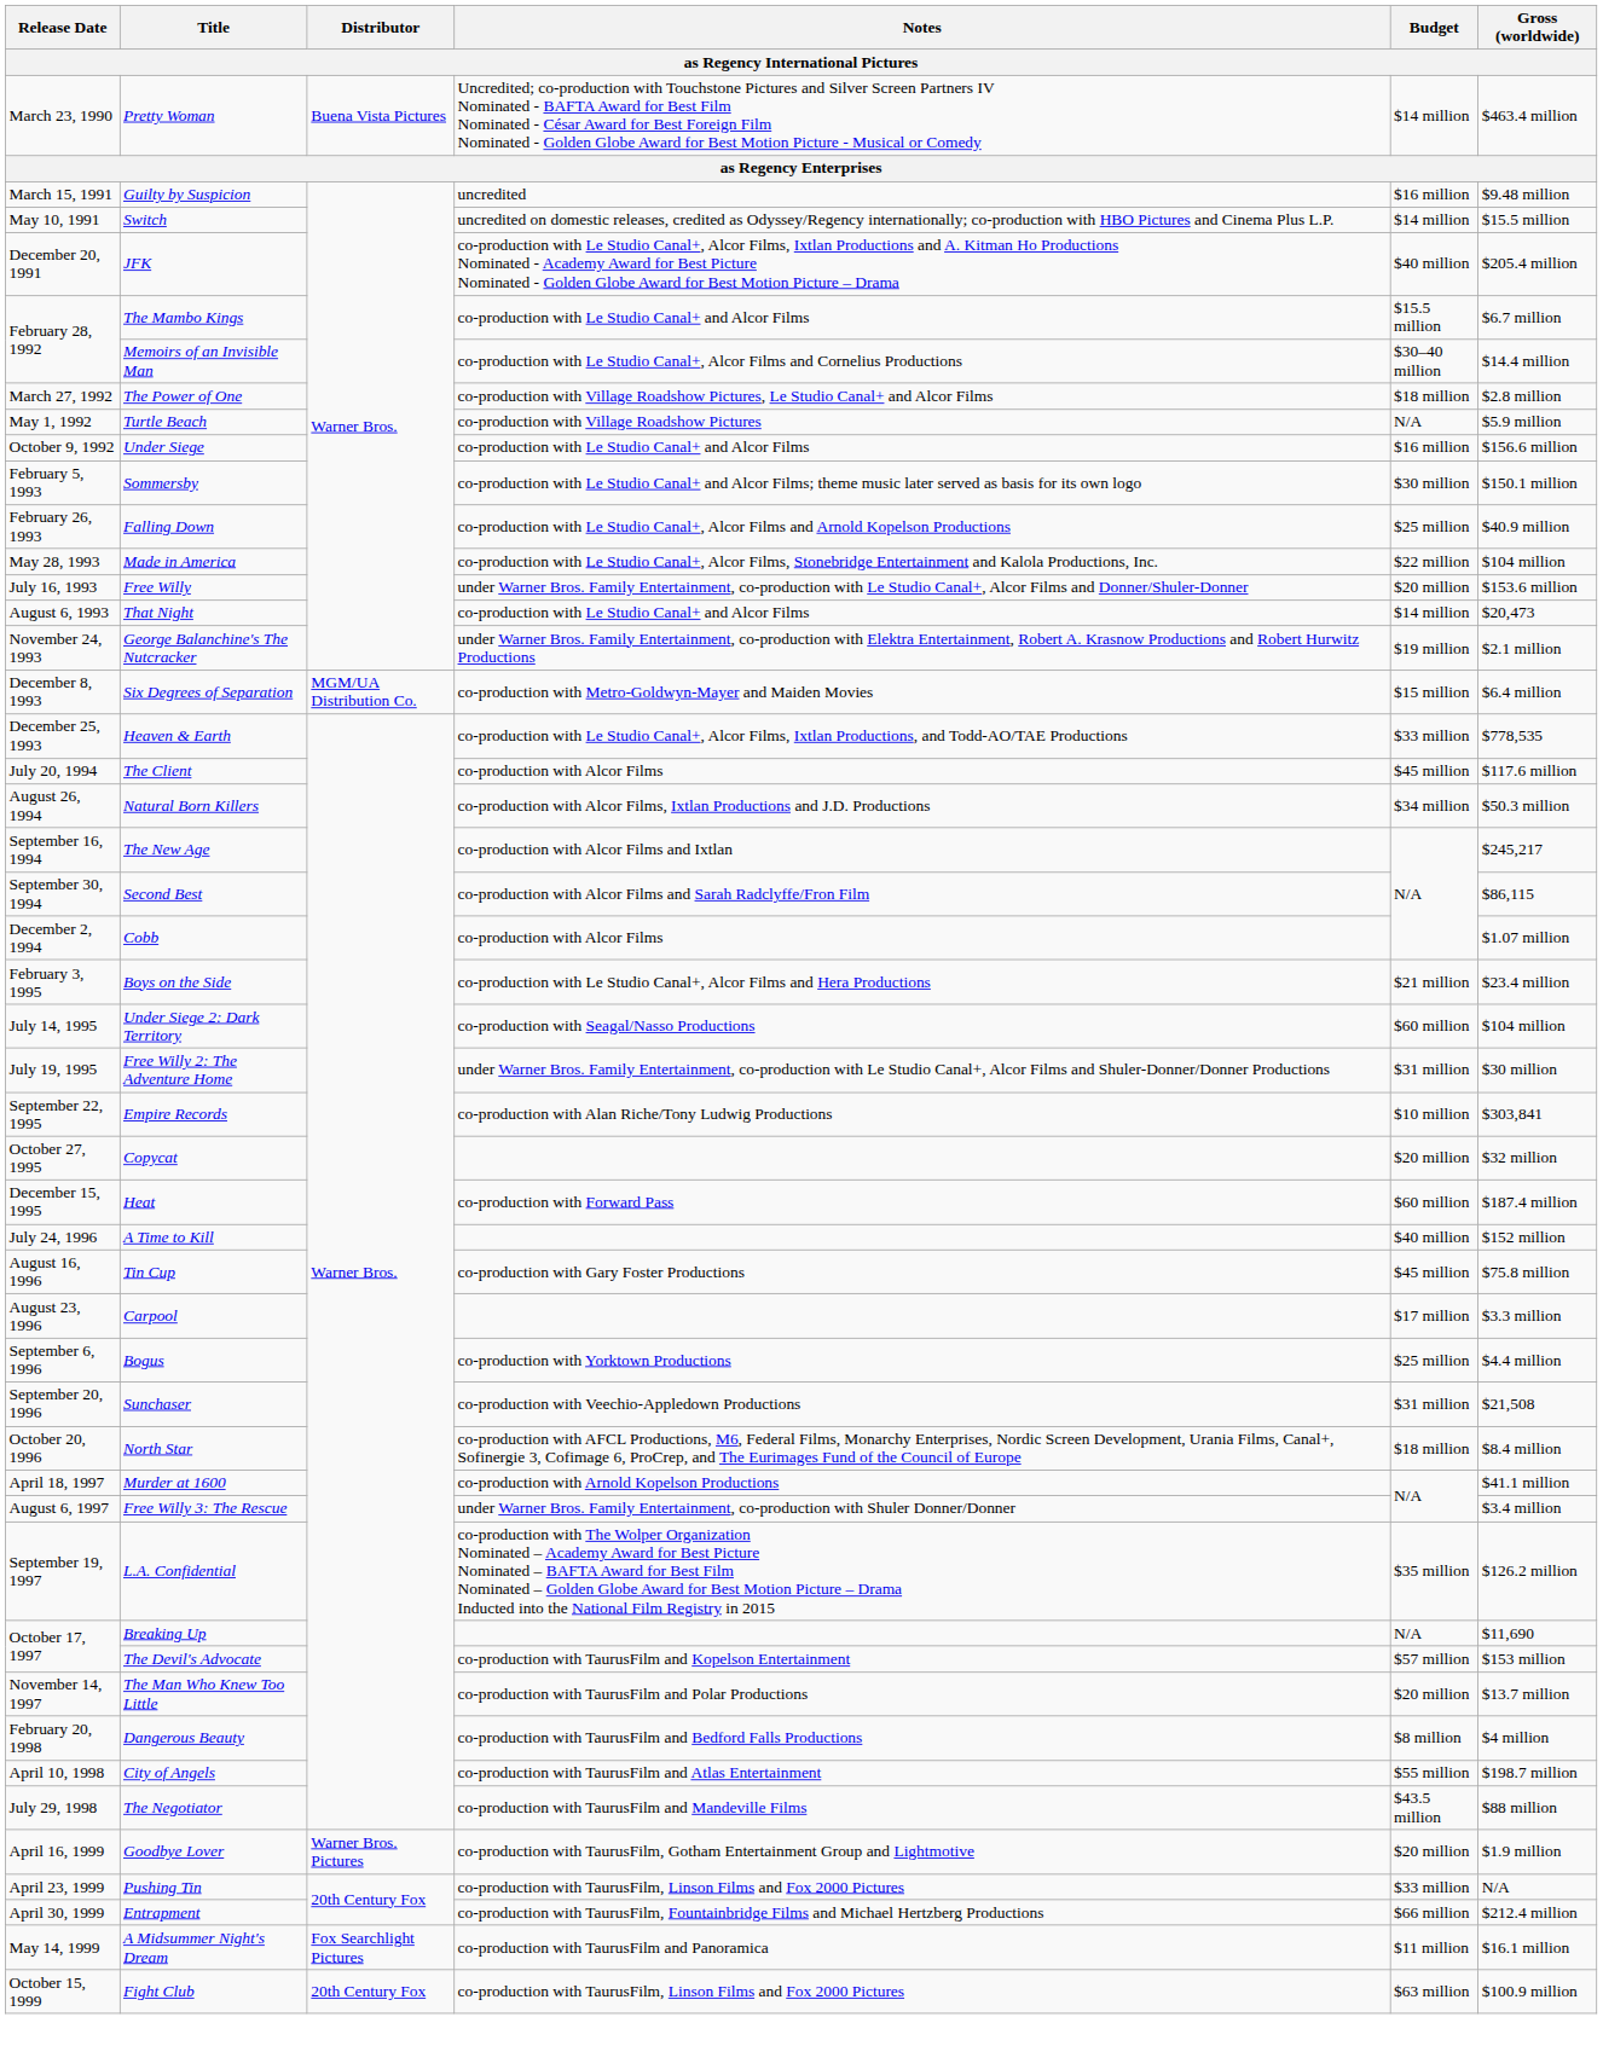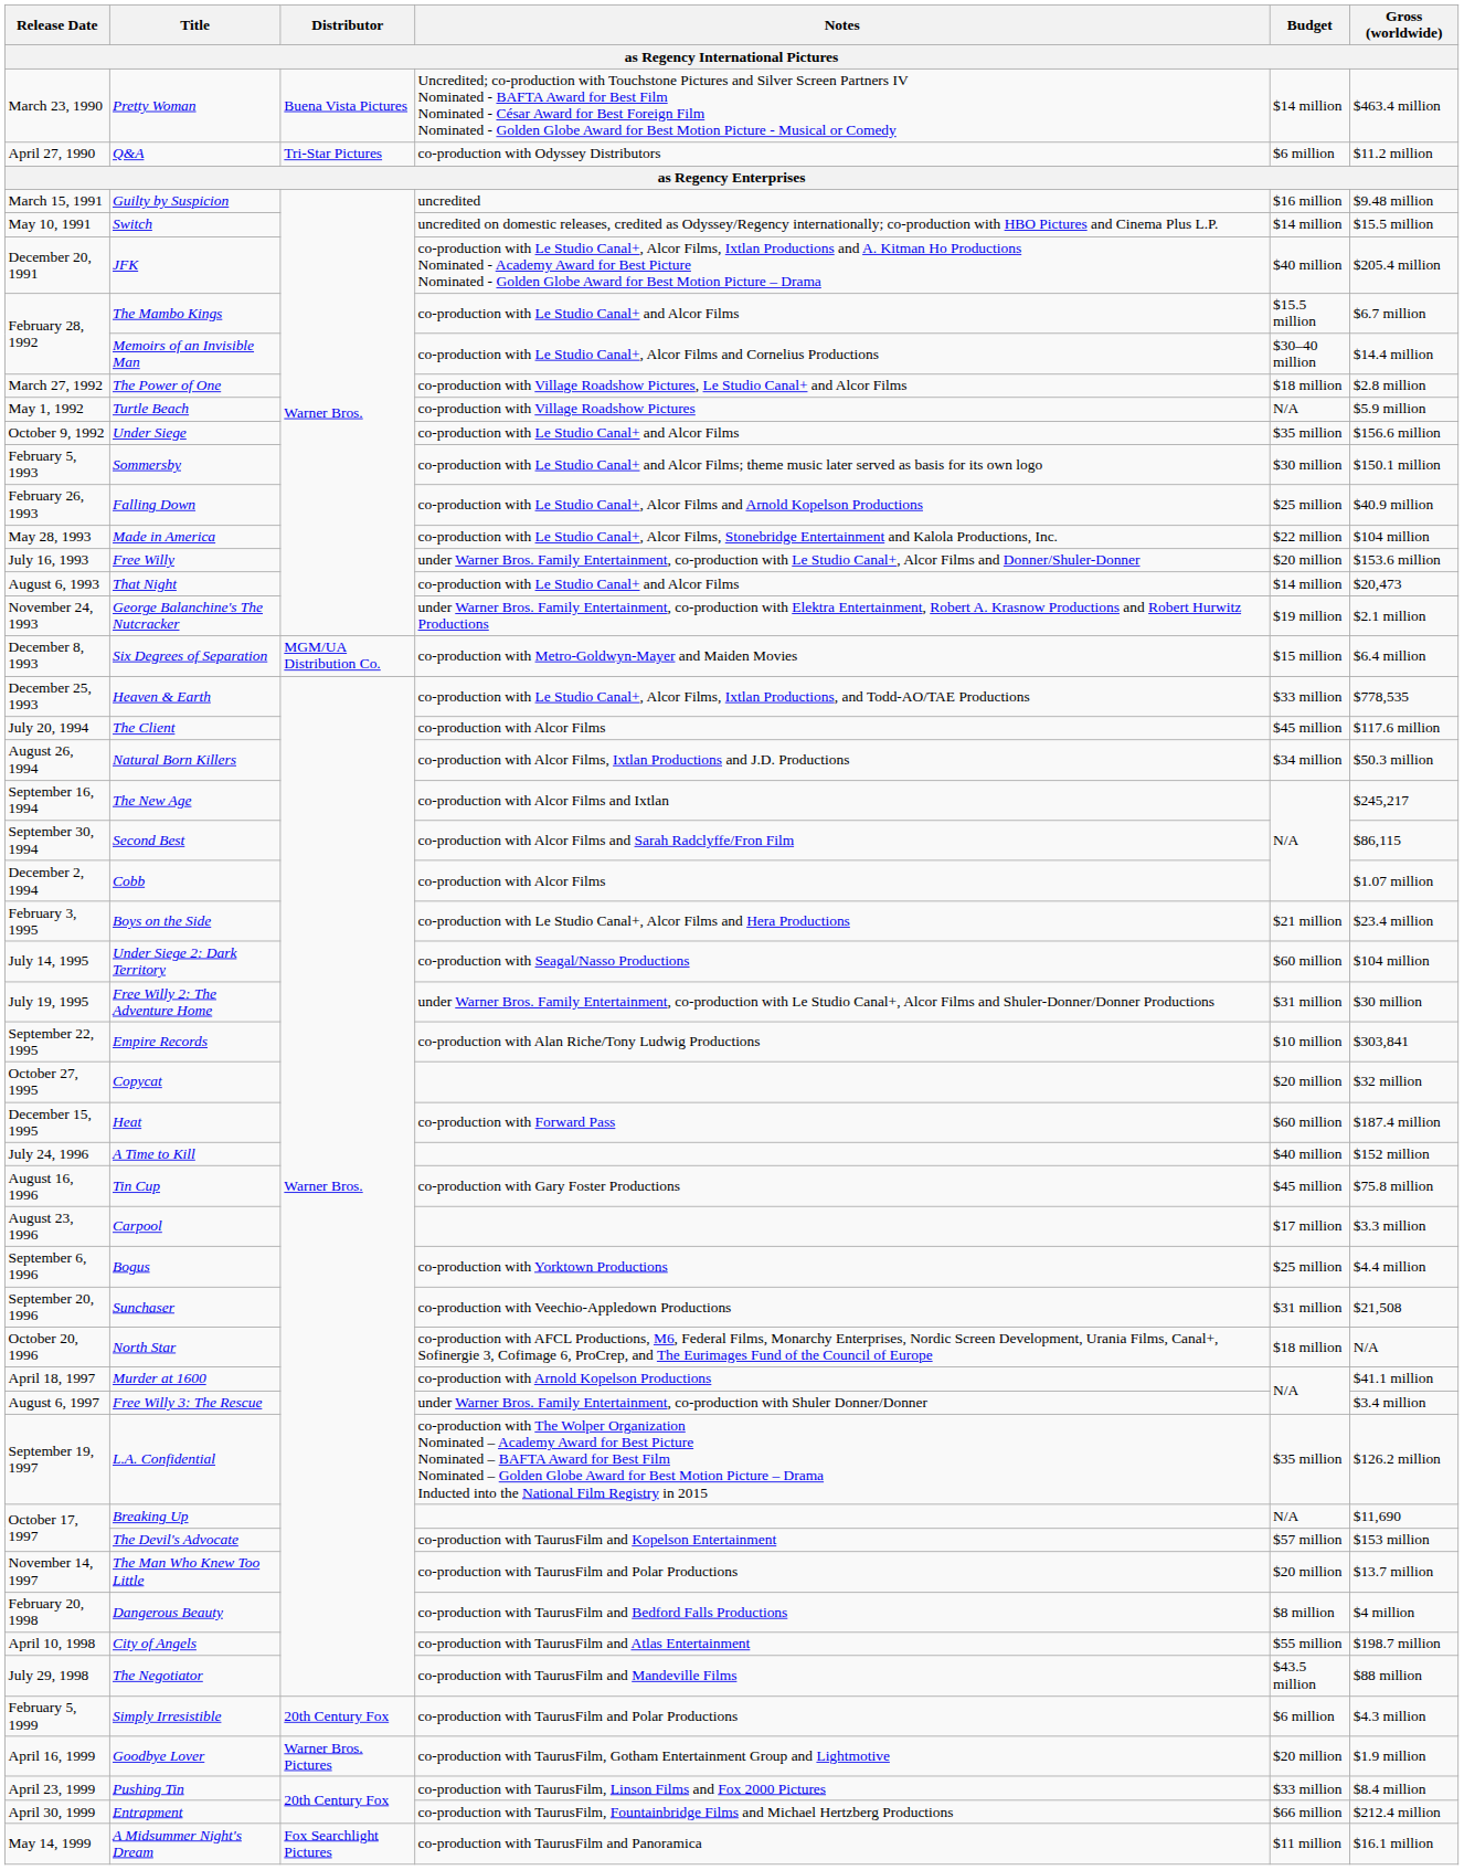 <table class="wikitable sortable">
 <tr>
 <th>Release Date</th>
 <th>Title</th>
 <th>Distributor</th>
 <th>Notes</th>
 <th>Budget</th>
 <th>Gross (worldwide)</th>
 </tr>
 <tr>
 <th colspan="6">as Regency International Pictures</th>
 </tr>
 <tr>
 <td>March 23, 1990</td>
 <td><em><a href='#'>Pretty Woman</a></em></td>
 <td><a href='#'>Buena Vista Pictures</a></td>
 <td>Uncredited; co-production with Touchstone Pictures and Silver Screen Partners IV <br> Nominated - <a href='#'>BAFTA Award for Best Film</a> <br> Nominated - <a href='#'>César Award for Best Foreign Film</a> <br> Nominated - <a href='#'>Golden Globe Award for Best Motion Picture - Musical or Comedy</a></td>
 <td>$14 million</td>
 <td>$463.4 million</td>
+</tr>
+<tr>
+<td>April 27, 1990</td>
+<td><em><a href='#'>Q&A</a></em></td>
+<td><a href='#'>Tri-Star Pictures</a></td>
+<td>co-production with Odyssey Distributors</td>
+<td>$6 million</td>
+<td>$11.2 million</td>
 </tr>
 <tr>
 <th colspan="6">as Regency Enterprises</th>
 </tr>
 <tr>
 <td>March 15, 1991</td>
 <td><em><a href='#'>Guilty by Suspicion</a></em></td>
 <td rowspan="14"><a href='#'>Warner Bros.</a></td>
 <td>uncredited</td>
 <td>$16 million</td>
 <td>$9.48 million</td>
 </tr>
 <tr>
 <td>May 10, 1991</td>
 <td><em><a href='#'>Switch</a></em></td>
 <td>uncredited on domestic releases, credited as Odyssey/Regency internationally; co-production with <a href='#'>HBO Pictures</a> and Cinema Plus L.P.</td>
 <td>$14 million</td>
 <td>$15.5 million</td>
 </tr>
 <tr>
 <td>December 20, 1991</td>
 <td><em><a href='#'>JFK</a></em></td>
 <td>co-production with <a href='#'>Le Studio Canal+</a>, Alcor Films, <a href='#'>Ixtlan Productions</a> and <a href='#'>A. Kitman Ho Productions</a> <br> Nominated - <a href='#'>Academy Award for Best Picture</a> <br> Nominated - <a href='#'>Golden Globe Award for Best Motion Picture – Drama</a></td>
 <td>$40 million</td>
 <td>$205.4 million</td>
 </tr>
 <tr>
 <td rowspan="2">February 28, 1992</td>
 <td><em><a href='#'>The Mambo Kings</a></em></td>
 <td>co-production with <a href='#'>Le Studio Canal+</a> and Alcor Films</td>
 <td>$15.5 million</td>
 <td>$6.7 million</td>
 </tr>
 <tr>
 <td><em><a href='#'>Memoirs of an Invisible Man</a></em></td>
 <td>co-production with <a href='#'>Le Studio Canal+</a>, Alcor Films and Cornelius Productions</td>
 <td>$30–40 million</td>
 <td>$14.4 million</td>
 </tr>
 <tr>
 <td>March 27, 1992</td>
 <td><em><a href='#'>The Power of One</a></em></td>
 <td>co-production with <a href='#'>Village Roadshow Pictures</a>, <a href='#'>Le Studio Canal+</a> and Alcor Films</td>
 <td>$18 million</td>
 <td>$2.8 million</td>
 </tr>
 <tr>
 <td>May 1, 1992</td>
 <td><em><a href='#'>Turtle Beach</a></em></td>
 <td>co-production with <a href='#'>Village Roadshow Pictures</a></td>
 <td>N/A</td>
 <td>$5.9 million</td>
 </tr>
 <tr>
 <td>October 9, 1992</td>
 <td><em><a href='#'>Under Siege</a></em></td>
 <td>co-production with <a href='#'>Le Studio Canal+</a> and Alcor Films</td>
-<td>$16 million</td>
+<td>$35 million</td>
 <td>$156.6 million</td>
 </tr>
 <tr>
 <td>February 5, 1993</td>
 <td><em><a href='#'>Sommersby</a></em></td>
 <td>co-production with <a href='#'>Le Studio Canal+</a> and Alcor Films; theme music later served as basis for its own logo</td>
 <td>$30 million</td>
 <td>$150.1 million</td>
 </tr>
 <tr>
 <td>February 26, 1993</td>
 <td><em><a href='#'>Falling Down</a></em></td>
 <td>co-production with <a href='#'>Le Studio Canal+</a>, Alcor Films and <a href='#'>Arnold Kopelson Productions</a></td>
 <td>$25 million</td>
 <td>$40.9 million</td>
 </tr>
 <tr>
 <td>May 28, 1993</td>
 <td><em><a href='#'>Made in America</a></em></td>
 <td>co-production with <a href='#'>Le Studio Canal+</a>, Alcor Films, <a href='#'>Stonebridge Entertainment</a> and Kalola Productions, Inc.</td>
 <td>$22 million</td>
 <td>$104 million</td>
 </tr>
 <tr>
 <td>July 16, 1993</td>
 <td><em><a href='#'>Free Willy</a></em></td>
 <td>under <a href='#'>Warner Bros. Family Entertainment</a>, co-production with <a href='#'>Le Studio Canal+</a>, Alcor Films and <a href='#'>Donner/Shuler-Donner</a></td>
 <td>$20 million</td>
 <td>$153.6 million</td>
 </tr>
 <tr>
 <td>August 6, 1993</td>
 <td><em><a href='#'>That Night</a></em></td>
 <td>co-production with <a href='#'>Le Studio Canal+</a> and Alcor Films</td>
 <td>$14 million</td>
 <td>$20,473</td>
 </tr>
 <tr>
 <td>November 24, 1993</td>
 <td><em><a href='#'>George Balanchine's The Nutcracker</a></em></td>
 <td>under <a href='#'>Warner Bros. Family Entertainment</a>, co-production with <a href='#'>Elektra Entertainment</a>, <a href='#'>Robert A. Krasnow Productions</a> and <a href='#'>Robert Hurwitz Productions</a></td>
 <td>$19 million</td>
 <td>$2.1 million</td>
 </tr>
 <tr>
 <td>December 8, 1993</td>
 <td><em><a href='#'>Six Degrees of Separation</a></em></td>
 <td><a href='#'>MGM/UA Distribution Co.</a></td>
 <td>co-production with <a href='#'>Metro-Goldwyn-Mayer</a> and Maiden Movies</td>
 <td>$15 million</td>
 <td>$6.4 million</td>
 </tr>
 <tr>
 <td>December 25, 1993</td>
 <td><em><a href='#'>Heaven & Earth</a></em></td>
 <td rowspan="27"><a href='#'>Warner Bros.</a></td>
 <td>co-production with <a href='#'>Le Studio Canal+</a>, Alcor Films, <a href='#'>Ixtlan Productions</a>, and Todd-AO/TAE Productions</td>
 <td>$33 million</td>
 <td>$778,535</td>
 </tr>
 <tr>
 <td>July 20, 1994</td>
 <td><em><a href='#'>The Client</a></em></td>
 <td>co-production with Alcor Films</td>
 <td>$45 million</td>
 <td>$117.6 million</td>
 </tr>
 <tr>
 <td>August 26, 1994</td>
 <td><em><a href='#'>Natural Born Killers</a></em></td>
 <td>co-production with Alcor Films, <a href='#'>Ixtlan Productions</a> and J.D. Productions</td>
 <td>$34 million</td>
 <td>$50.3 million</td>
 </tr>
 <tr>
 <td>September 16, 1994</td>
 <td><em><a href='#'>The New Age</a></em></td>
 <td>co-production with Alcor Films and Ixtlan</td>
 <td rowspan="3">N/A</td>
 <td>$245,217</td>
 </tr>
 <tr>
 <td>September 30, 1994</td>
 <td><em><a href='#'>Second Best</a></em></td>
 <td>co-production with Alcor Films and <a href='#'>Sarah Radclyffe/Fron Film</a></td>
 <td>$86,115</td>
 </tr>
 <tr>
 <td>December 2, 1994</td>
 <td><em><a href='#'>Cobb</a></em></td>
 <td>co-production with Alcor Films</td>
 <td>$1.07 million</td>
 </tr>
 <tr>
 <td>February 3, 1995</td>
 <td><em><a href='#'>Boys on the Side</a></em></td>
 <td>co-production with Le Studio Canal+, Alcor Films and <a href='#'>Hera Productions</a></td>
 <td>$21 million</td>
 <td>$23.4 million</td>
 </tr>
 <tr>
 <td>July 14, 1995</td>
 <td><em><a href='#'>Under Siege 2: Dark Territory</a></em></td>
 <td>co-production with <a href='#'>Seagal/Nasso Productions</a></td>
 <td>$60 million</td>
 <td>$104 million</td>
 </tr>
 <tr>
 <td>July 19, 1995</td>
 <td><em><a href='#'>Free Willy 2: The Adventure Home</a></em></td>
 <td>under <a href='#'>Warner Bros. Family Entertainment</a>, co-production with Le Studio Canal+, Alcor Films and Shuler-Donner/Donner Productions</td>
 <td>$31 million</td>
 <td>$30 million</td>
 </tr>
 <tr>
 <td>September 22, 1995</td>
 <td><em><a href='#'>Empire Records</a></em></td>
 <td>co-production with Alan Riche/Tony Ludwig Productions</td>
 <td>$10 million</td>
 <td>$303,841</td>
 </tr>
 <tr>
 <td>October 27, 1995</td>
 <td><em><a href='#'>Copycat</a></em></td>
 <td></td>
 <td>$20 million</td>
 <td>$32 million</td>
 </tr>
 <tr>
 <td>December 15, 1995</td>
 <td><em><a href='#'>Heat</a></em></td>
 <td>co-production with <a href='#'>Forward Pass</a></td>
 <td>$60 million</td>
 <td>$187.4 million</td>
 </tr>
 <tr>
 <td>July 24, 1996</td>
 <td><em><a href='#'>A Time to Kill</a></em></td>
 <td></td>
 <td>$40 million</td>
 <td>$152 million</td>
 </tr>
 <tr>
 <td>August 16, 1996</td>
 <td><em><a href='#'>Tin Cup</a></em></td>
 <td>co-production with Gary Foster Productions</td>
 <td>$45 million</td>
 <td>$75.8 million</td>
 </tr>
 <tr>
 <td>August 23, 1996</td>
 <td><em><a href='#'>Carpool</a></em></td>
 <td></td>
 <td>$17 million</td>
 <td>$3.3 million</td>
 </tr>
 <tr>
 <td>September 6, 1996</td>
 <td><em><a href='#'>Bogus</a></em></td>
 <td>co-production with <a href='#'>Yorktown Productions</a></td>
 <td>$25 million</td>
 <td>$4.4 million</td>
 </tr>
 <tr>
 <td>September 20, 1996</td>
 <td><em><a href='#'>Sunchaser</a></em></td>
 <td>co-production with Veechio-Appledown Productions</td>
 <td>$31 million</td>
 <td>$21,508</td>
 </tr>
 <tr>
 <td>October 20, 1996</td>
 <td><em><a href='#'>North Star</a></em></td>
 <td>co-production with AFCL Productions, <a href='#'>M6</a>, Federal Films, Monarchy Enterprises, Nordic Screen Development, Urania Films, Canal+, Sofinergie 3, Cofimage 6, ProCrep, and <a href='#'>The Eurimages Fund of the Council of Europe</a></td>
 <td>$18 million</td>
-<td>$8.4 million</td>
+<td>N/A</td>
 </tr>
 <tr>
 <td>April 18, 1997</td>
 <td><em><a href='#'>Murder at 1600</a></em></td>
 <td>co-production with <a href='#'>Arnold Kopelson Productions</a></td>
 <td rowspan="2">N/A</td>
 <td>$41.1 million</td>
 </tr>
 <tr>
 <td>August 6, 1997</td>
 <td><em><a href='#'>Free Willy 3: The Rescue</a></em></td>
 <td>under <a href='#'>Warner Bros. Family Entertainment</a>, co-production with Shuler Donner/Donner</td>
 <td>$3.4 million</td>
 </tr>
 <tr>
 <td>September 19, 1997</td>
 <td><em><a href='#'>L.A. Confidential</a></em></td>
 <td>co-production with <a href='#'>The Wolper Organization</a><br>Nominated – <a href='#'>Academy Award for Best Picture</a> <br>Nominated – <a href='#'>BAFTA Award for Best Film</a><br>Nominated – <a href='#'>Golden Globe Award for Best Motion Picture – Drama</a><br>Inducted into the <a href='#'>National Film Registry</a> in 2015</td>
 <td>$35 million</td>
 <td>$126.2 million</td>
 </tr>
 <tr>
 <td rowspan="2">October 17, 1997</td>
 <td><em><a href='#'>Breaking Up</a></em></td>
 <td></td>
 <td>N/A</td>
 <td>$11,690</td>
 </tr>
 <tr>
 <td><em><a href='#'>The Devil's Advocate</a></em></td>
 <td>co-production with TaurusFilm and <a href='#'>Kopelson Entertainment</a></td>
 <td>$57 million</td>
 <td>$153 million</td>
 </tr>
 <tr>
 <td>November 14, 1997</td>
 <td><em><a href='#'>The Man Who Knew Too Little</a></em></td>
 <td>co-production with TaurusFilm and Polar Productions</td>
 <td>$20 million</td>
 <td>$13.7 million</td>
 </tr>
 <tr>
 <td>February 20, 1998</td>
 <td><em><a href='#'>Dangerous Beauty</a></em></td>
 <td>co-production with TaurusFilm and <a href='#'>Bedford Falls Productions</a></td>
 <td>$8 million</td>
 <td>$4 million</td>
 </tr>
 <tr>
 <td>April 10, 1998</td>
 <td><em><a href='#'>City of Angels</a></em></td>
 <td>co-production with TaurusFilm and <a href='#'>Atlas Entertainment</a></td>
 <td>$55 million</td>
 <td>$198.7 million</td>
 </tr>
 <tr>
 <td>July 29, 1998</td>
 <td><em><a href='#'>The Negotiator</a></em></td>
 <td>co-production with TaurusFilm and <a href='#'>Mandeville Films</a></td>
 <td>$43.5 million</td>
 <td>$88 million</td>
 </tr>
 <tr>
+<td>February 5, 1999</td>
+<td><em><a href='#'>Simply Irresistible</a></em></td>
+<td><a href='#'>20th Century Fox</a></td>
+<td>co-production with TaurusFilm and Polar Productions</td>
+<td>$6 million</td>
+<td>$4.3 million</td>
+</tr>
+<tr>
 <td>April 16, 1999</td>
 <td><em><a href='#'>Goodbye Lover</a></em></td>
 <td><a href='#'>Warner Bros. Pictures</a></td>
 <td>co-production with TaurusFilm, Gotham Entertainment Group and <a href='#'>Lightmotive</a></td>
 <td>$20 million</td>
 <td>$1.9 million</td>
 </tr>
 <tr>
 <td>April 23, 1999</td>
 <td><em><a href='#'>Pushing Tin</a></em></td>
 <td rowspan="2"><a href='#'>20th Century Fox</a></td>
 <td>co-production with TaurusFilm, <a href='#'>Linson Films</a> and <a href='#'>Fox 2000 Pictures</a></td>
 <td>$33 million</td>
-<td>N/A</td>
+<td>$8.4 million</td>
 </tr>
 <tr>
 <td>April 30, 1999</td>
 <td><em><a href='#'>Entrapment</a></em></td>
 <td>co-production with TaurusFilm, <a href='#'>Fountainbridge Films</a> and Michael Hertzberg Productions</td>
 <td>$66 million</td>
 <td>$212.4 million</td>
 </tr>
 <tr>
 <td>May 14, 1999</td>
 <td><em><a href='#'>A Midsummer Night's Dream</a></em></td>
 <td><a href='#'>Fox Searchlight Pictures</a></td>
 <td>co-production with TaurusFilm and Panoramica</td>
 <td>$11 million</td>
 <td>$16.1 million</td>
 </tr>
-<tr>
-<td>October 15, 1999</td>
-<td><em><a href='#'>Fight Club</a></em></td>
-<td><a href='#'>20th Century Fox</a></td>
-<td>co-production with TaurusFilm, <a href='#'>Linson Films</a> and <a href='#'>Fox 2000 Pictures</a></td>
-<td>$63 million</td>
-<td>$100.9 million</td>
-</tr>
 </table>
